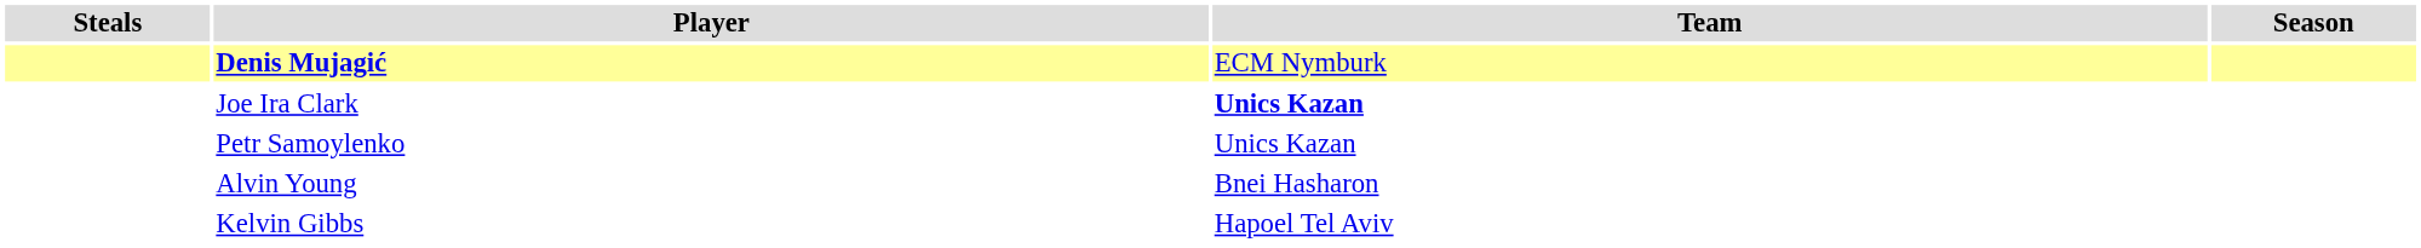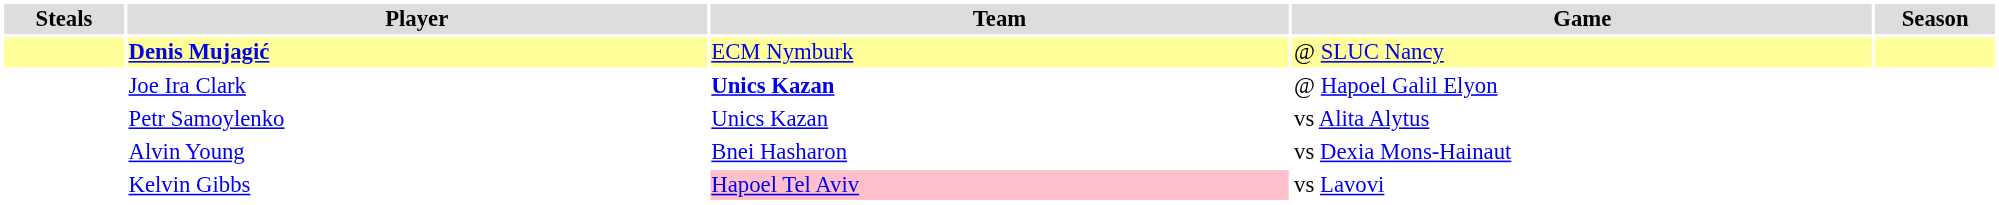 <table class="sortable"  style="font-size:90%; margin:0; width:100%; margin:auto;">
 <tr style="background:#ddd;">
 <th width=50>Steals</th>
 <th width=250>Player</th>
 <th width=250>Team</th>
+<th width=250>Game</th>
 <th width=50>Season</th>
 </tr>
 <tr style="background:#ff9;">
 <td></td>
 <td style="text-align:left;"> <strong><a href='#'>Denis Mujagić </a></strong></td>
 <td style="text-align:left;"> <a href='#'>ECM Nymburk</a></td>
+<td style="text-align:left;">@   <a href='#'>SLUC Nancy</a></td>
 <td></td>
 </tr>
 <tr>
 <td></td>
 <td style="text-align:left;"> <a href='#'>Joe Ira Clark</a></td>
 <td style="text-align:left;"><strong> <a href='#'>Unics Kazan</a></strong></td>
+<td style="text-align:left;">@  <a href='#'>Hapoel Galil Elyon</a></td>
 <td></td>
 </tr>
 <tr>
 <td></td>
 <td style="text-align:left;"> <a href='#'>Petr Samoylenko</a></td>
 <td style="text-align:left;"> <a href='#'>Unics Kazan</a></td>
+<td style="text-align:left;">vs  <a href='#'>Alita Alytus</a></td>
 <td></td>
 </tr>
 <tr>
 <td></td>
 <td style="text-align:left;"> <a href='#'>Alvin Young</a></td>
 <td style="text-align:left;"> <a href='#'>Bnei Hasharon</a></td>
+<td style="text-align:left;">vs  <a href='#'>Dexia Mons-Hainaut</a></td>
 <td></td>
 </tr>
 <tr>
 <td></td>
 <td style="text-align:left;"> <a href='#'>Kelvin Gibbs</a></td>
-<td style="text-align:left;"> <a href='#'>Hapoel Tel Aviv</a></td>
+<td style="background: pink; text-align:left;"> <a href='#'>Hapoel Tel Aviv</a></td>
+<td style="text-align:left;">vs  <a href='#'>Lavovi</a></td>
 <td></td>
 </tr>
 </table>
